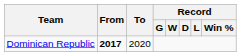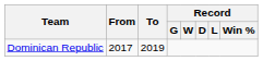 <table class="wikitable" style="text-align: center">
 <tr>
 <th rowspan="2">Team</th>
 <th rowspan="2">From</th>
 <th rowspan="2">To</th>
 <th colspan="5">Record</th>
 </tr>
 <tr>
 <th>G</th>
 <th>W</th>
 <th>D</th>
 <th>L</th>
 <th>Win %</th>
 </tr>
 <tr>
 <td align=left><a href='#'>Dominican Republic</a></td>
-<td align=left><strong>2017</strong></td>
-<td align=left>2020<br></td>
+<td align=left>2017</td>
+<td align=left>2019<br></td>
 </tr>
 </table>
